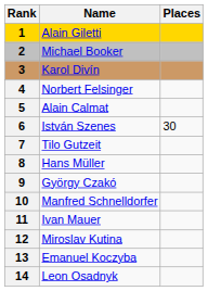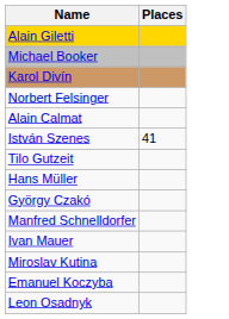 <table class="wikitable">
 <tr>
-<th>Rank</th>
 <th>Name</th>
 <th>Places</th>
 </tr>
 <tr bgcolor="gold">
-<td align="center"><strong>1</strong></td>
 <td> <a href='#'>Alain Giletti</a></td>
 <td></td>
 </tr>
 <tr bgcolor="silver">
-<td align="center"><strong>2</strong></td>
 <td> <a href='#'>Michael Booker</a></td>
 <td></td>
 </tr>
 <tr bgcolor="cc9966">
-<td align="center"><strong>3</strong></td>
 <td> <a href='#'>Karol Divín</a></td>
 <td></td>
 </tr>
 <tr>
-<th>4</th>
 <td> <a href='#'>Norbert Felsinger</a></td>
 <td></td>
 </tr>
 <tr>
-<th>5</th>
 <td> <a href='#'>Alain Calmat</a></td>
 <td></td>
 </tr>
 <tr>
-<th>6</th>
 <td> <a href='#'>István Szenes</a></td>
-<td>30</td>
+<td>41</td>
 </tr>
 <tr>
-<th>7</th>
 <td> <a href='#'>Tilo Gutzeit</a></td>
 <td></td>
 </tr>
 <tr>
-<th>8</th>
 <td> <a href='#'>Hans Müller</a></td>
 <td></td>
 </tr>
 <tr>
-<th>9</th>
 <td> <a href='#'>György Czakó</a></td>
 <td></td>
 </tr>
 <tr>
-<th>10</th>
 <td> <a href='#'>Manfred Schnelldorfer</a></td>
 <td></td>
 </tr>
 <tr>
-<th>11</th>
 <td> <a href='#'>Ivan Mauer</a></td>
 <td></td>
 </tr>
 <tr>
-<th>12</th>
 <td> <a href='#'>Miroslav Kutina</a></td>
 <td></td>
 </tr>
 <tr>
-<th>13</th>
 <td> <a href='#'>Emanuel Koczyba</a></td>
 <td></td>
 </tr>
 <tr>
-<th>14</th>
 <td> <a href='#'>Leon Osadnyk</a></td>
 <td></td>
 </tr>
 </table>
